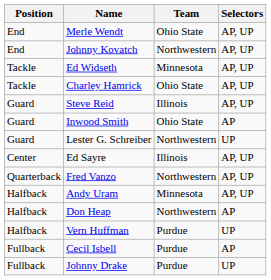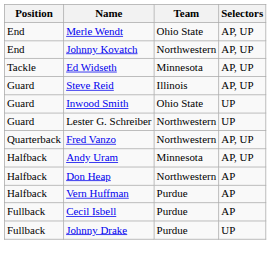 <table class="wikitable" style="font-size: 90%">
 <tr>
 <th>Position</th>
 <th>Name</th>
 <th>Team</th>
 <th>Selectors</th>
 </tr>
 <tr>
 <td>End</td>
 <td><a href='#'>Merle Wendt</a></td>
 <td>Ohio State</td>
 <td>AP, UP</td>
 </tr>
 <tr>
 <td>End</td>
 <td><a href='#'>Johnny Kovatch</a></td>
 <td>Northwestern</td>
 <td>AP, UP</td>
 </tr>
 <tr>
 <td>Tackle</td>
 <td><a href='#'>Ed Widseth</a></td>
 <td>Minnesota</td>
 <td>AP, UP</td>
 </tr>
 <tr>
-<td>Tackle</td>
-<td><a href='#'>Charley Hamrick</a></td>
-<td>Ohio State</td>
-<td>AP, UP</td>
-</tr>
-<tr>
 <td>Guard</td>
 <td><a href='#'>Steve Reid</a></td>
 <td>Illinois</td>
 <td>AP, UP</td>
 </tr>
 <tr>
 <td>Guard</td>
 <td><a href='#'>Inwood Smith</a></td>
 <td>Ohio State</td>
-<td>AP</td>
+<td>UP</td>
 </tr>
 <tr>
 <td>Guard</td>
 <td>Lester G. Schreiber</td>
 <td>Northwestern</td>
 <td>UP</td>
-</tr>
-<tr>
-<td>Center</td>
-<td>Ed Sayre</td>
-<td>Illinois</td>
-<td>AP, UP</td>
 </tr>
 <tr>
 <td>Quarterback</td>
 <td><a href='#'>Fred Vanzo</a></td>
 <td>Northwestern</td>
 <td>AP, UP</td>
 </tr>
 <tr>
 <td>Halfback</td>
 <td><a href='#'>Andy Uram</a></td>
 <td>Minnesota</td>
 <td>AP, UP</td>
 </tr>
 <tr>
 <td>Halfback</td>
 <td><a href='#'>Don Heap</a></td>
 <td>Northwestern</td>
 <td>AP</td>
 </tr>
 <tr>
 <td>Halfback</td>
 <td><a href='#'>Vern Huffman</a></td>
 <td>Purdue</td>
-<td>UP</td>
+<td>AP</td>
 </tr>
 <tr>
 <td>Fullback</td>
 <td><a href='#'>Cecil Isbell</a></td>
 <td>Purdue</td>
 <td>AP</td>
 </tr>
 <tr>
 <td>Fullback</td>
 <td><a href='#'>Johnny Drake</a></td>
 <td>Purdue</td>
 <td>UP</td>
 </tr>
 </table>
